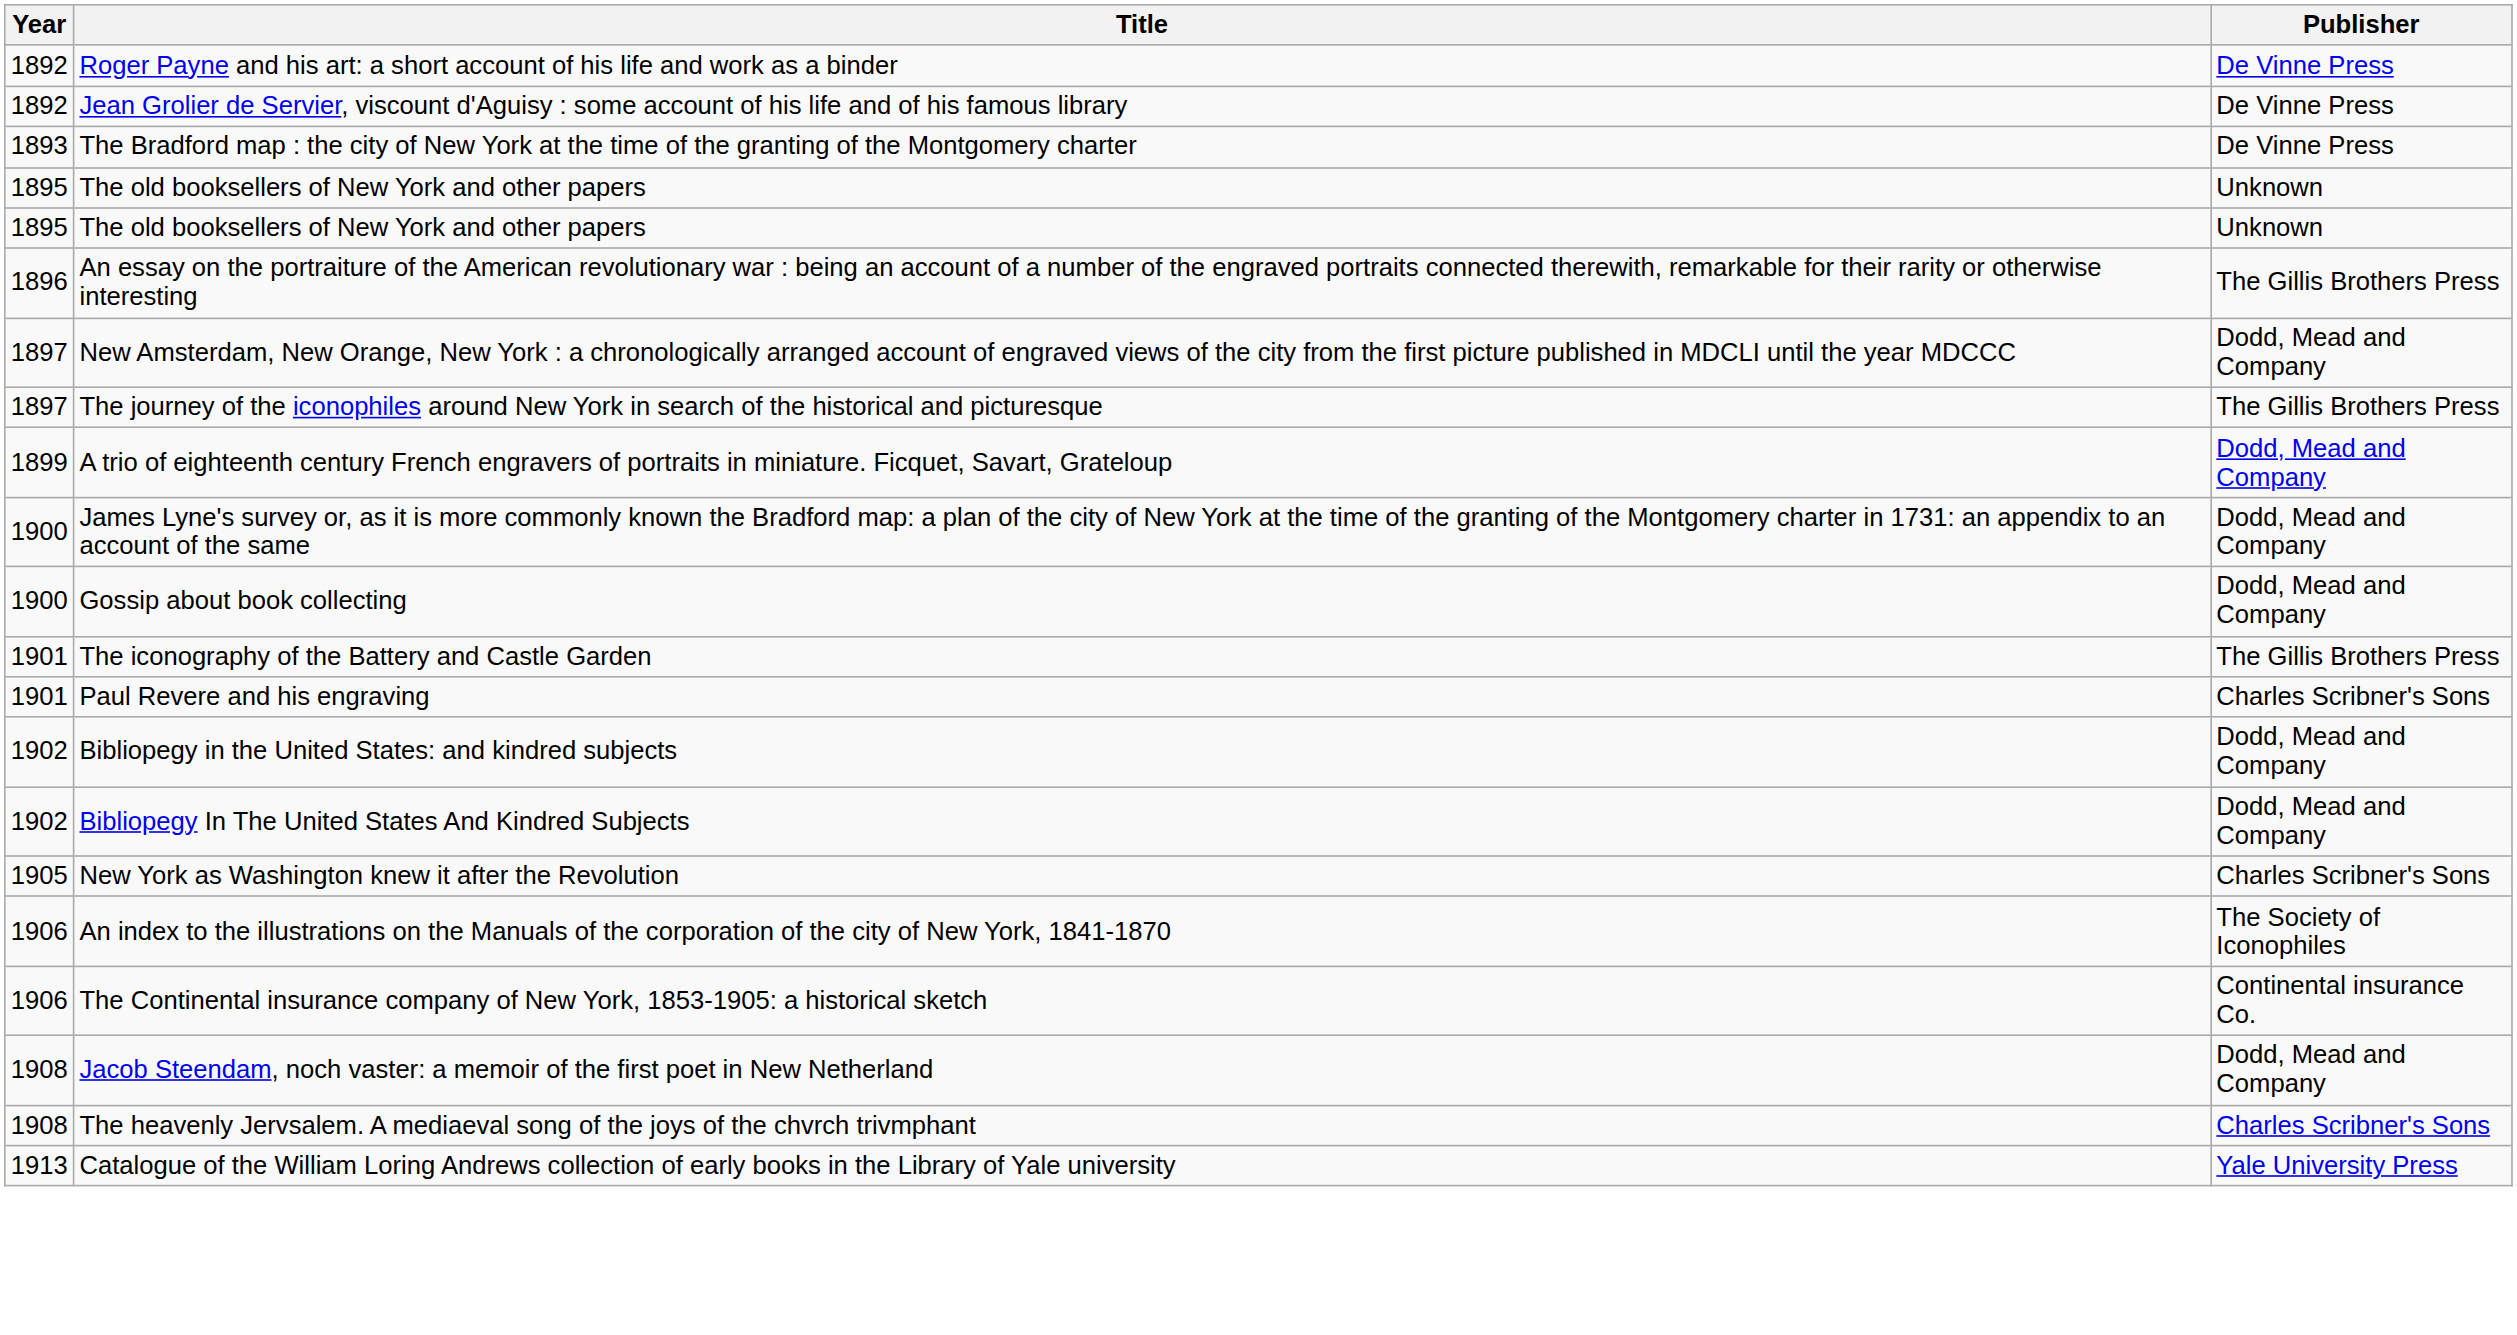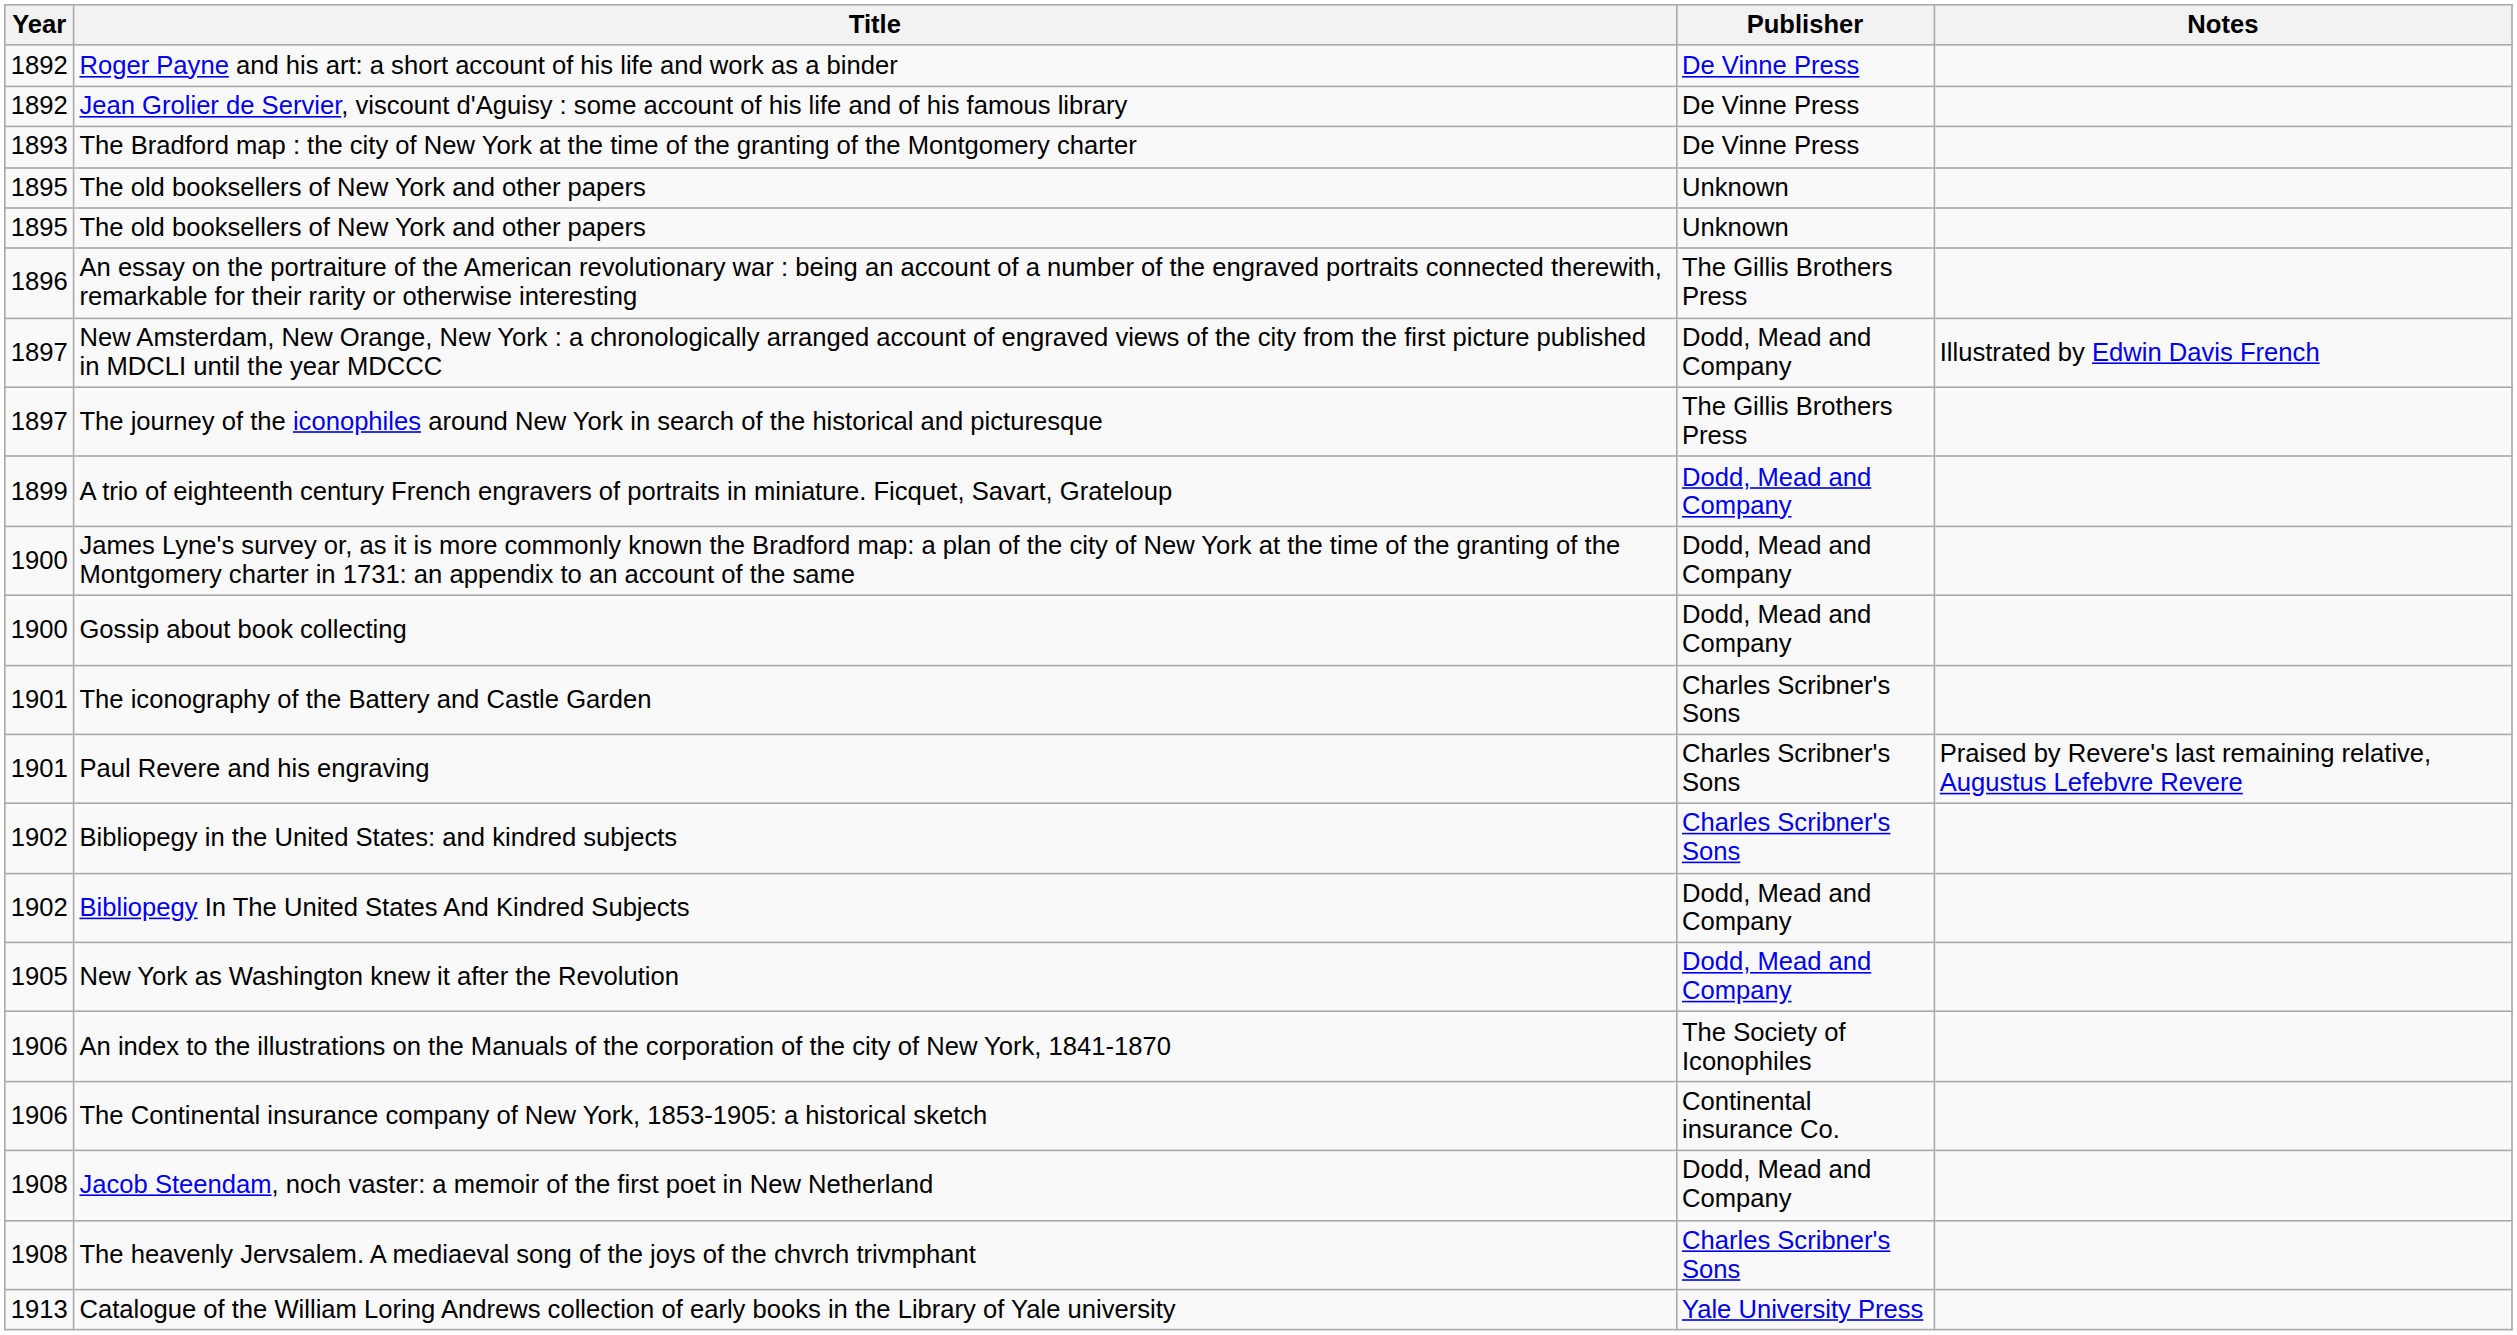 <table class="wikitable sortable">
 <tr>
 <th>Year</th>
 <th>Title</th>
 <th>Publisher</th>
+<th>Notes</th>
 </tr>
 <tr>
 <td>1892</td>
 <td><a href='#'>Roger Payne</a> and his art: a short account of his life and work as a binder</td>
 <td><a href='#'>De Vinne Press</a></td>
+<td></td>
 </tr>
 <tr>
 <td>1892</td>
 <td><a href='#'>Jean Grolier de Servier</a>, viscount d'Aguisy : some account of his life and of his famous library</td>
 <td>De Vinne Press</td>
+<td></td>
 </tr>
 <tr>
 <td>1893</td>
 <td>The Bradford map : the city of New York at the time of the granting of the Montgomery charter</td>
 <td>De Vinne Press</td>
+<td></td>
 </tr>
 <tr>
 <td>1895</td>
 <td>The old booksellers of New York and other papers</td>
 <td>Unknown</td>
+<td></td>
 </tr>
 <tr>
 <td>1895</td>
 <td>The old booksellers of New York and other papers</td>
 <td>Unknown</td>
+<td></td>
 </tr>
 <tr>
 <td>1896</td>
 <td>An essay on the portraiture of the American revolutionary war : being an account of a number of the engraved portraits connected therewith, remarkable for their rarity or otherwise interesting</td>
 <td>The Gillis Brothers Press</td>
+<td></td>
 </tr>
 <tr>
 <td>1897</td>
 <td>New Amsterdam, New Orange, New York : a chronologically arranged account of engraved views of the city from the first picture published in MDCLI until the year MDCCC</td>
 <td>Dodd, Mead and Company</td>
+<td>Illustrated by <a href='#'>Edwin Davis French</a></td>
 </tr>
 <tr>
 <td>1897</td>
 <td>The journey of the <a href='#'>iconophiles</a> around New York in search of the historical and picturesque</td>
 <td>The Gillis Brothers Press</td>
+<td></td>
 </tr>
 <tr>
 <td>1899</td>
 <td>A trio of eighteenth century French engravers of portraits in miniature. Ficquet, Savart, Grateloup</td>
 <td><a href='#'>Dodd, Mead and Company</a></td>
+<td></td>
 </tr>
 <tr>
 <td>1900</td>
 <td>James Lyne's survey or, as it is more commonly known the Bradford map: a plan of the city of New York at the time of the granting of the Montgomery charter in 1731: an appendix to an account of the same</td>
 <td>Dodd, Mead and Company</td>
+<td></td>
 </tr>
 <tr>
 <td>1900</td>
 <td>Gossip about book collecting</td>
 <td>Dodd, Mead and Company</td>
+<td></td>
 </tr>
 <tr>
 <td>1901</td>
 <td>The iconography of the Battery and Castle Garden</td>
-<td>The Gillis Brothers Press</td>
+<td>Charles Scribner's Sons</td>
+<td></td>
 </tr>
 <tr>
 <td>1901</td>
 <td>Paul Revere and his engraving</td>
 <td>Charles Scribner's Sons</td>
+<td>Praised by Revere's last remaining relative, <a href='#'>Augustus Lefebvre Revere</a></td>
 </tr>
 <tr>
 <td>1902</td>
 <td>Bibliopegy in the United States: and kindred subjects</td>
-<td>Dodd, Mead and Company</td>
+<td><a href='#'>Charles Scribner's Sons</a></td>
+<td></td>
 </tr>
 <tr>
 <td>1902</td>
 <td><a href='#'>Bibliopegy</a> In The United States And Kindred Subjects</td>
 <td>Dodd, Mead and Company</td>
+<td></td>
 </tr>
 <tr>
 <td>1905</td>
 <td>New York as Washington knew it after the Revolution</td>
-<td>Charles Scribner's Sons</td>
+<td><a href='#'>Dodd, Mead and Company</a></td>
+<td></td>
 </tr>
 <tr>
 <td>1906</td>
 <td>An index to the illustrations on the Manuals of the corporation of the city of New York, 1841-1870</td>
 <td>The Society of Iconophiles</td>
+<td></td>
 </tr>
 <tr>
 <td>1906</td>
 <td>The Continental insurance company of New York, 1853-1905: a historical sketch</td>
 <td>Continental insurance Co.</td>
+<td></td>
 </tr>
 <tr>
 <td>1908</td>
 <td><a href='#'>Jacob Steendam</a>, noch vaster: a memoir of the first poet in New Netherland</td>
 <td>Dodd, Mead and Company</td>
+<td></td>
 </tr>
 <tr>
 <td>1908</td>
 <td>The heavenly Jervsalem. A mediaeval song of the joys of the chvrch trivmphant</td>
 <td><a href='#'>Charles Scribner's Sons</a></td>
+<td></td>
 </tr>
 <tr>
 <td>1913</td>
 <td>Catalogue of the William Loring Andrews collection of early books in the Library of Yale university</td>
 <td><a href='#'>Yale University Press</a></td>
+<td></td>
 </tr>
 </table>
